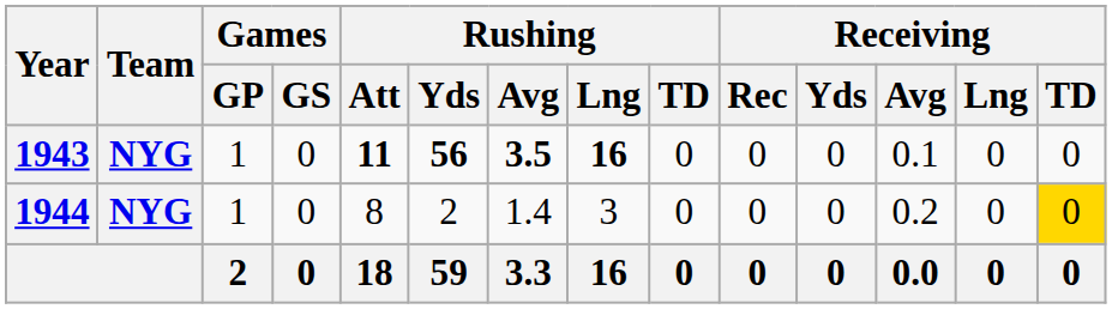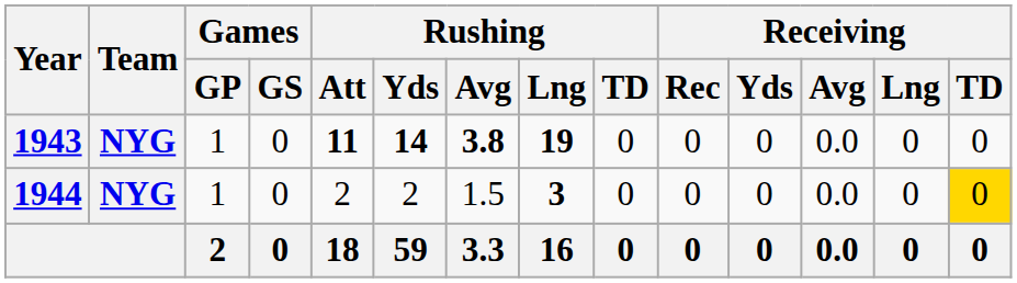 <table class="wikitable" style="text-align:center;">
 <tr>
 <th rowspan="2">Year</th>
 <th rowspan="2">Team</th>
 <th colspan="2">Games</th>
 <th colspan="5">Rushing</th>
 <th colspan="5">Receiving</th>
 </tr>
 <tr>
 <th>GP</th>
 <th>GS</th>
 <th>Att</th>
 <th>Yds</th>
 <th>Avg</th>
 <th>Lng</th>
 <th>TD</th>
 <th>Rec</th>
 <th>Yds</th>
 <th>Avg</th>
 <th>Lng</th>
 <th>TD</th>
 </tr>
 <tr>
 <th><a href='#'>1943</a></th>
 <th><a href='#'>NYG</a></th>
 <td>1</td>
 <td>0</td>
 <td><strong>11</strong></td>
-<td><strong>56</strong></td>
-<td><strong>3.5</strong></td>
-<td><strong>16</strong></td>
+<td><strong>14</strong></td>
+<td><strong>3.8</strong></td>
+<td><strong>19</strong></td>
 <td>0</td>
 <td>0</td>
 <td>0</td>
-<td>0.1</td>
+<td>0.0</td>
 <td>0</td>
 <td>0</td>
 </tr>
 <tr>
 <th><a href='#'>1944</a></th>
 <th><a href='#'>NYG</a></th>
 <td>1</td>
 <td>0</td>
-<td>8</td>
 <td>2</td>
-<td>1.4</td>
-<td>3</td>
+<td>2</td>
+<td>1.5</td>
+<td><strong>3</strong></td>
 <td>0</td>
 <td>0</td>
 <td>0</td>
-<td>0.2</td>
+<td>0.0</td>
 <td>0</td>
 <td style="background: gold;">0</td>
 </tr>
 <tr>
 <th colspan="2"></th>
 <th>2</th>
 <th>0</th>
 <th>18</th>
 <th>59</th>
 <th>3.3</th>
 <th>16</th>
 <th>0</th>
 <th>0</th>
 <th>0</th>
 <th>0.0</th>
 <th>0</th>
 <th>0</th>
 </tr>
 </table>
